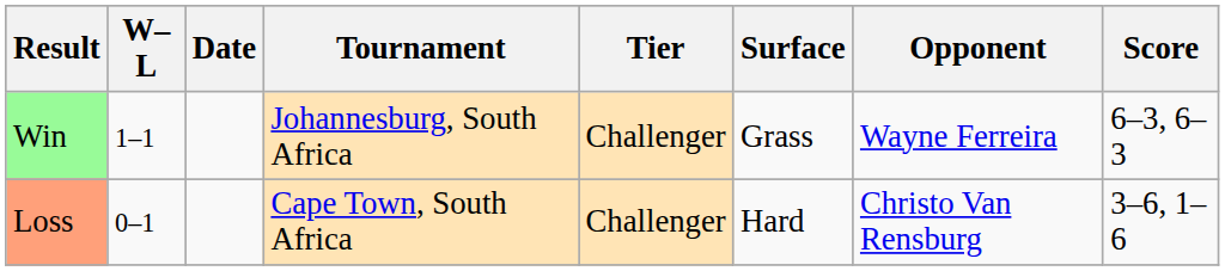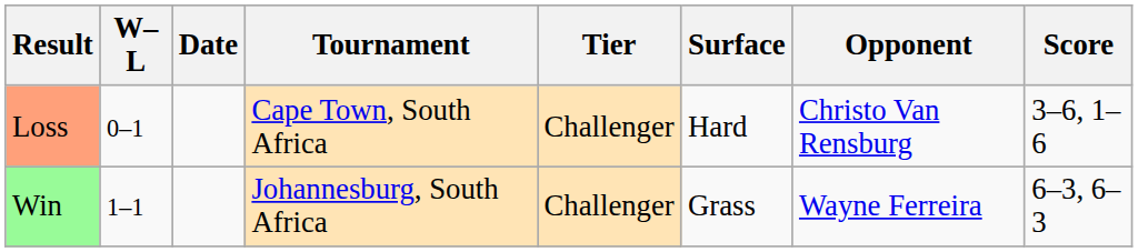 <table class="sortable wikitable">
 <tr>
 <th>Result</th>
 <th class="unsortable">W–L</th>
 <th>Date</th>
 <th>Tournament</th>
 <th>Tier</th>
 <th>Surface</th>
 <th>Opponent</th>
 <th class="unsortable">Score</th>
 </tr>
 <tr>
+<td style="background:#ffa07a;">Loss</td>
+<td><small>0–1</small></td>
+<td></td>
+<td style="background:moccasin;"><a href='#'>Cape Town</a>, South Africa</td>
+<td style="background:moccasin;">Challenger</td>
+<td>Hard</td>
+<td> <a href='#'>Christo Van Rensburg</a></td>
+<td>3–6, 1–6</td>
+</tr>
+<tr>
 <td style="background:#98fb98;">Win</td>
 <td><small>1–1</small></td>
 <td></td>
 <td style="background:moccasin;"><a href='#'>Johannesburg</a>, South Africa</td>
 <td style="background:moccasin;">Challenger</td>
 <td>Grass</td>
 <td> <a href='#'>Wayne Ferreira</a></td>
 <td>6–3, 6–3</td>
 </tr>
-<tr>
-<td style="background:#ffa07a;">Loss</td>
-<td><small>0–1</small></td>
-<td></td>
-<td style="background:moccasin;"><a href='#'>Cape Town</a>, South Africa</td>
-<td style="background:moccasin;">Challenger</td>
-<td>Hard</td>
-<td> <a href='#'>Christo Van Rensburg</a></td>
-<td>3–6, 1–6</td>
-</tr>
 </table>
